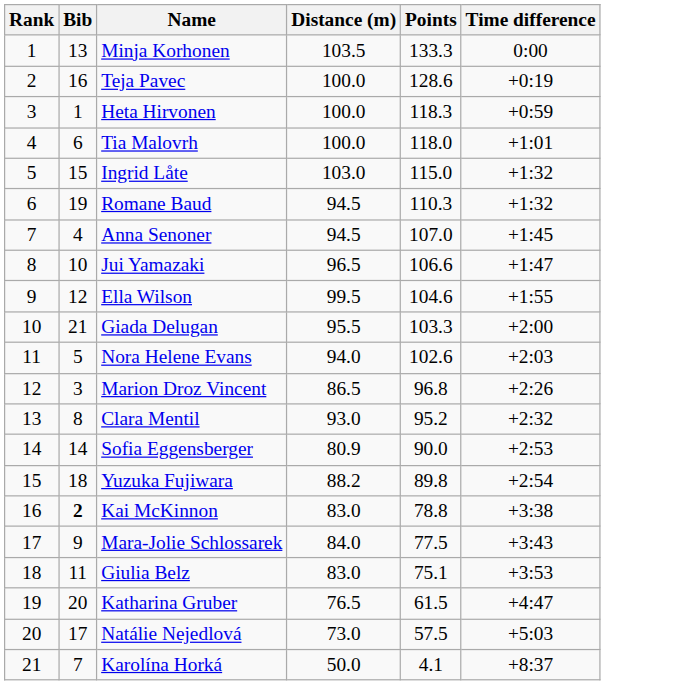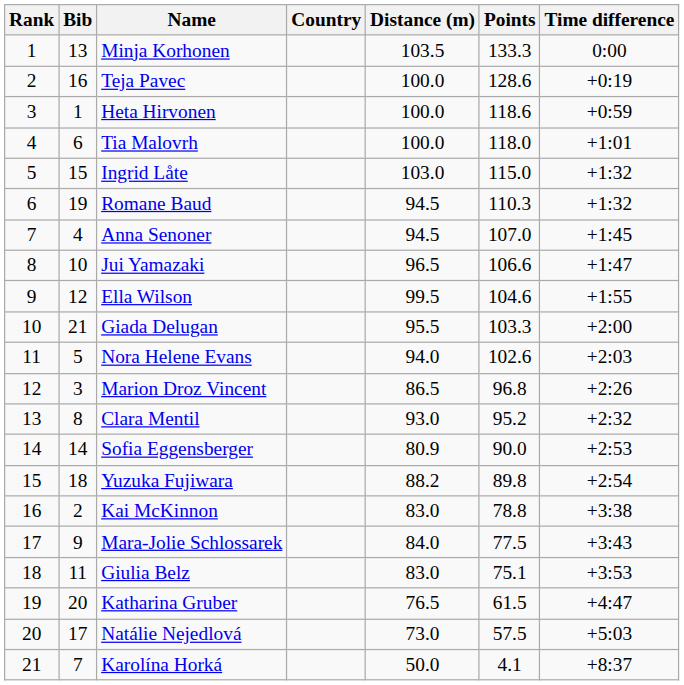 <table class="wikitable sortable" style="text-align:center">
 <tr>
 <th>Rank</th>
 <th>Bib</th>
 <th>Name</th>
+<th>Country</th>
 <th>Distance (m)</th>
 <th>Points</th>
 <th>Time difference</th>
 </tr>
 <tr>
 <td>1</td>
 <td>13</td>
 <td align=left><a href='#'>Minja Korhonen</a></td>
+<td align=left></td>
 <td>103.5</td>
 <td>133.3</td>
 <td>0:00</td>
 </tr>
 <tr>
 <td>2</td>
 <td>16</td>
 <td align=left><a href='#'>Teja Pavec</a></td>
+<td align=left></td>
 <td>100.0</td>
 <td>128.6</td>
 <td>+0:19</td>
 </tr>
 <tr>
 <td>3</td>
 <td>1</td>
 <td align=left><a href='#'>Heta Hirvonen</a></td>
+<td align=left></td>
 <td>100.0</td>
-<td>118.3</td>
+<td>118.6</td>
 <td>+0:59</td>
 </tr>
 <tr>
 <td>4</td>
 <td>6</td>
 <td align=left><a href='#'>Tia Malovrh</a></td>
+<td align=left></td>
 <td>100.0</td>
 <td>118.0</td>
 <td>+1:01</td>
 </tr>
 <tr>
 <td>5</td>
 <td>15</td>
 <td align=left><a href='#'>Ingrid Låte</a></td>
+<td align=left></td>
 <td>103.0</td>
 <td>115.0</td>
 <td>+1:32</td>
 </tr>
 <tr>
 <td>6</td>
 <td>19</td>
 <td align=left><a href='#'>Romane Baud</a></td>
+<td align=left></td>
 <td>94.5</td>
 <td>110.3</td>
 <td>+1:32</td>
 </tr>
 <tr>
 <td>7</td>
 <td>4</td>
 <td align=left><a href='#'>Anna Senoner</a></td>
+<td align=left></td>
 <td>94.5</td>
 <td>107.0</td>
 <td>+1:45</td>
 </tr>
 <tr>
 <td>8</td>
 <td>10</td>
 <td align=left><a href='#'>Jui Yamazaki</a></td>
+<td align=left></td>
 <td>96.5</td>
 <td>106.6</td>
 <td>+1:47</td>
 </tr>
 <tr>
 <td>9</td>
 <td>12</td>
 <td align=left><a href='#'>Ella Wilson</a></td>
+<td align=left></td>
 <td>99.5</td>
 <td>104.6</td>
 <td>+1:55</td>
 </tr>
 <tr>
 <td>10</td>
 <td>21</td>
 <td align=left><a href='#'>Giada Delugan</a></td>
+<td align=left></td>
 <td>95.5</td>
 <td>103.3</td>
 <td>+2:00</td>
 </tr>
 <tr>
 <td>11</td>
 <td>5</td>
 <td align=left><a href='#'>Nora Helene Evans</a></td>
+<td align=left></td>
 <td>94.0</td>
 <td>102.6</td>
 <td>+2:03</td>
 </tr>
 <tr>
 <td>12</td>
 <td>3</td>
 <td align=left><a href='#'>Marion Droz Vincent</a></td>
+<td align=left></td>
 <td>86.5</td>
 <td>96.8</td>
 <td>+2:26</td>
 </tr>
 <tr>
 <td>13</td>
 <td>8</td>
 <td align=left><a href='#'>Clara Mentil</a></td>
+<td align=left></td>
 <td>93.0</td>
 <td>95.2</td>
 <td>+2:32</td>
 </tr>
 <tr>
 <td>14</td>
 <td>14</td>
 <td align=left><a href='#'>Sofia Eggensberger</a></td>
+<td align=left></td>
 <td>80.9</td>
 <td>90.0</td>
 <td>+2:53</td>
 </tr>
 <tr>
 <td>15</td>
 <td>18</td>
 <td align=left><a href='#'>Yuzuka Fujiwara</a></td>
+<td align=left></td>
 <td>88.2</td>
 <td>89.8</td>
 <td>+2:54</td>
 </tr>
 <tr>
 <td>16</td>
-<td><strong>2</strong></td>
+<td>2</td>
 <td align=left><a href='#'>Kai McKinnon</a></td>
+<td align=left></td>
 <td>83.0</td>
 <td>78.8</td>
 <td>+3:38</td>
 </tr>
 <tr>
 <td>17</td>
 <td>9</td>
 <td align=left><a href='#'>Mara-Jolie Schlossarek</a></td>
+<td align=left></td>
 <td>84.0</td>
 <td>77.5</td>
 <td>+3:43</td>
 </tr>
 <tr>
 <td>18</td>
 <td>11</td>
 <td align=left><a href='#'>Giulia Belz</a></td>
+<td align=left></td>
 <td>83.0</td>
 <td>75.1</td>
 <td>+3:53</td>
 </tr>
 <tr>
 <td>19</td>
 <td>20</td>
 <td align=left><a href='#'>Katharina Gruber</a></td>
+<td align=left></td>
 <td>76.5</td>
 <td>61.5</td>
 <td>+4:47</td>
 </tr>
 <tr>
 <td>20</td>
 <td>17</td>
 <td align=left><a href='#'>Natálie Nejedlová</a></td>
+<td align=left></td>
 <td>73.0</td>
 <td>57.5</td>
 <td>+5:03</td>
 </tr>
 <tr>
 <td>21</td>
 <td>7</td>
 <td align=left><a href='#'>Karolína Horká</a></td>
+<td align=left></td>
 <td>50.0</td>
 <td>4.1</td>
 <td>+8:37</td>
 </tr>
 </table>
